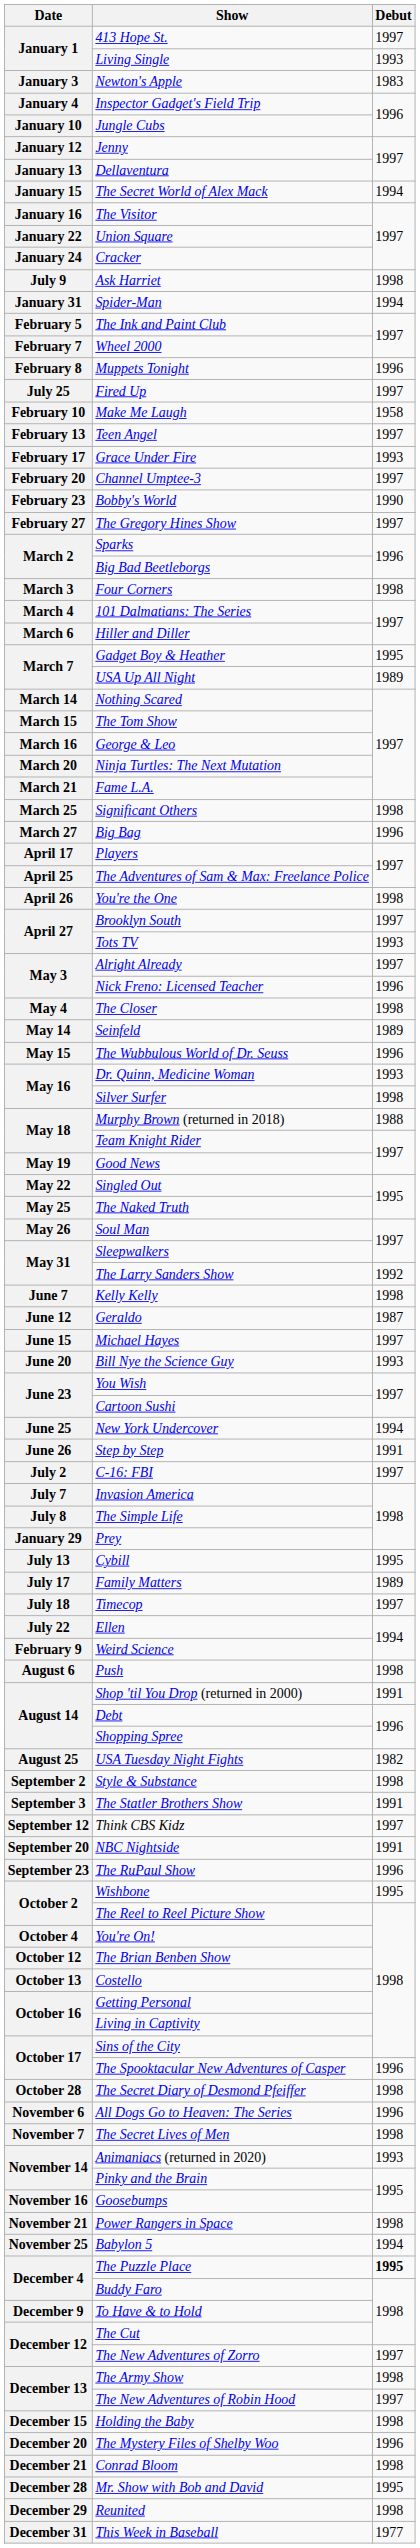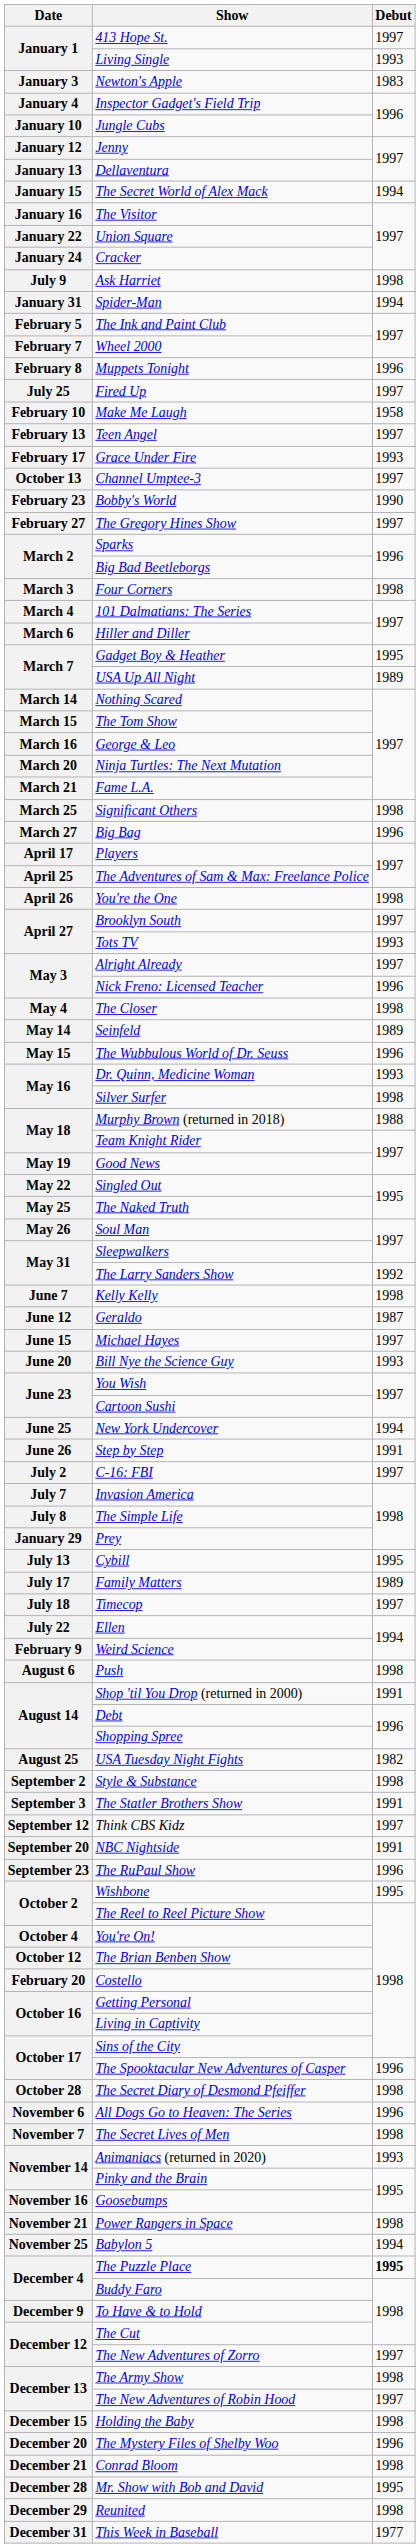 <table class="wikitable sortable">
 <tr>
 <th>Date</th>
 <th>Show</th>
 <th>Debut</th>
 </tr>
 <tr>
 <th rowspan="2">January 1</th>
 <td><em><a href='#'>413 Hope St.</a></em></td>
 <td>1997</td>
 </tr>
 <tr>
 <td><em><a href='#'>Living Single</a></em></td>
 <td>1993</td>
 </tr>
 <tr>
 <th>January 3</th>
 <td><em><a href='#'>Newton's Apple</a></em></td>
 <td>1983</td>
 </tr>
 <tr>
 <th>January 4</th>
 <td><em><a href='#'>Inspector Gadget's Field Trip</a></em></td>
 <td rowspan="2">1996</td>
 </tr>
 <tr>
 <th>January 10</th>
 <td><em><a href='#'>Jungle Cubs</a></em></td>
 </tr>
 <tr>
 <th>January 12</th>
 <td><em><a href='#'>Jenny</a></em></td>
 <td rowspan="2">1997</td>
 </tr>
 <tr>
 <th>January 13</th>
 <td><em><a href='#'>Dellaventura</a></em></td>
 </tr>
 <tr>
 <th>January 15</th>
 <td><em><a href='#'>The Secret World of Alex Mack</a></em></td>
 <td>1994</td>
 </tr>
 <tr>
 <th>January 16</th>
 <td><em><a href='#'>The Visitor</a></em></td>
 <td rowspan="3">1997</td>
 </tr>
 <tr>
 <th>January 22</th>
 <td><em><a href='#'>Union Square</a></em></td>
 </tr>
 <tr>
 <th>January 24</th>
 <td><em><a href='#'>Cracker</a></em></td>
 </tr>
 <tr>
 <th>July 9</th>
 <td><em><a href='#'>Ask Harriet</a></em></td>
 <td>1998</td>
 </tr>
 <tr>
 <th>January 31</th>
 <td><em><a href='#'>Spider-Man</a></em></td>
 <td>1994</td>
 </tr>
 <tr>
 <th>February 5</th>
 <td><em><a href='#'>The Ink and Paint Club</a></em></td>
 <td rowspan="2">1997</td>
 </tr>
 <tr>
 <th>February 7</th>
 <td><em><a href='#'>Wheel 2000</a></em></td>
 </tr>
 <tr>
 <th>February 8</th>
 <td><em><a href='#'>Muppets Tonight</a></em></td>
 <td>1996</td>
 </tr>
 <tr>
 <th>July 25</th>
 <td><em><a href='#'>Fired Up</a></em></td>
 <td>1997</td>
 </tr>
 <tr>
 <th>February 10</th>
 <td><em><a href='#'>Make Me Laugh</a></em></td>
 <td>1958</td>
 </tr>
 <tr>
 <th>February 13</th>
 <td><em><a href='#'>Teen Angel</a></em></td>
 <td>1997</td>
 </tr>
 <tr>
 <th>February 17</th>
 <td><em><a href='#'>Grace Under Fire</a></em></td>
 <td>1993</td>
 </tr>
 <tr>
-<th>February 20</th>
+<th>October 13</th>
 <td><em><a href='#'>Channel Umptee-3</a></em></td>
 <td>1997</td>
 </tr>
 <tr>
 <th>February 23</th>
 <td><em><a href='#'>Bobby's World</a></em></td>
 <td>1990</td>
 </tr>
 <tr>
 <th>February 27</th>
 <td><em><a href='#'>The Gregory Hines Show</a></em></td>
 <td>1997</td>
 </tr>
 <tr>
 <th rowspan="2">March 2</th>
 <td><em><a href='#'>Sparks</a></em></td>
 <td rowspan="2">1996</td>
 </tr>
 <tr>
 <td><em><a href='#'>Big Bad Beetleborgs</a></em></td>
 </tr>
 <tr>
 <th>March 3</th>
 <td><em><a href='#'>Four Corners</a></em></td>
 <td>1998</td>
 </tr>
 <tr>
 <th>March 4</th>
 <td><em><a href='#'>101 Dalmatians: The Series</a></em></td>
 <td rowspan="2">1997</td>
 </tr>
 <tr>
 <th>March 6</th>
 <td><em><a href='#'>Hiller and Diller</a></em></td>
 </tr>
 <tr>
 <th rowspan="2">March 7</th>
 <td><em><a href='#'>Gadget Boy & Heather</a></em></td>
 <td>1995</td>
 </tr>
 <tr>
 <td><em><a href='#'>USA Up All Night</a></em></td>
 <td>1989</td>
 </tr>
 <tr>
 <th>March 14</th>
 <td><em><a href='#'>Nothing Scared</a></em></td>
 <td rowspan="5">1997</td>
 </tr>
 <tr>
 <th>March 15</th>
 <td><em><a href='#'>The Tom Show</a></em></td>
 </tr>
 <tr>
 <th>March 16</th>
 <td><em><a href='#'>George & Leo</a></em></td>
 </tr>
 <tr>
 <th>March 20</th>
 <td><em><a href='#'>Ninja Turtles: The Next Mutation</a></em></td>
 </tr>
 <tr>
 <th>March 21</th>
 <td><em><a href='#'>Fame L.A.</a></em></td>
 </tr>
 <tr>
 <th>March 25</th>
 <td><em><a href='#'>Significant Others</a></em></td>
 <td>1998</td>
 </tr>
 <tr>
 <th>March 27</th>
 <td><em><a href='#'>Big Bag</a></em></td>
 <td>1996</td>
 </tr>
 <tr>
 <th>April 17</th>
 <td><em><a href='#'>Players</a></em></td>
 <td rowspan="2">1997</td>
 </tr>
 <tr>
 <th>April 25</th>
 <td><em><a href='#'>The Adventures of Sam & Max: Freelance Police</a></em></td>
 </tr>
 <tr>
 <th>April 26</th>
 <td><em><a href='#'>You're the One</a></em></td>
 <td>1998</td>
 </tr>
 <tr>
 <th rowspan="2">April 27</th>
 <td><em><a href='#'>Brooklyn South</a></em></td>
 <td>1997</td>
 </tr>
 <tr>
 <td><em><a href='#'>Tots TV</a></em></td>
 <td>1993</td>
 </tr>
 <tr>
 <th rowspan="2">May 3</th>
 <td><em><a href='#'>Alright Already</a></em></td>
 <td>1997</td>
 </tr>
 <tr>
 <td><em><a href='#'>Nick Freno: Licensed Teacher</a></em></td>
 <td>1996</td>
 </tr>
 <tr>
 <th>May 4</th>
 <td><em><a href='#'>The Closer</a></em></td>
 <td>1998</td>
 </tr>
 <tr>
 <th>May 14</th>
 <td><em><a href='#'>Seinfeld</a></em></td>
 <td>1989</td>
 </tr>
 <tr>
 <th>May 15</th>
 <td><em><a href='#'>The Wubbulous World of Dr. Seuss</a></em></td>
 <td>1996</td>
 </tr>
 <tr>
 <th rowspan="2">May 16</th>
 <td><em><a href='#'>Dr. Quinn, Medicine Woman</a></em></td>
 <td>1993</td>
 </tr>
 <tr>
 <td><em><a href='#'>Silver Surfer</a></em></td>
 <td>1998</td>
 </tr>
 <tr>
 <th rowspan="2">May 18</th>
 <td><em><a href='#'>Murphy Brown</a></em> (returned in 2018)</td>
 <td>1988</td>
 </tr>
 <tr>
 <td><em><a href='#'>Team Knight Rider</a></em></td>
 <td rowspan="2">1997</td>
 </tr>
 <tr>
 <th>May 19</th>
 <td><em><a href='#'>Good News</a></em></td>
 </tr>
 <tr>
 <th>May 22</th>
 <td><em><a href='#'>Singled Out</a></em></td>
 <td rowspan="2">1995</td>
 </tr>
 <tr>
 <th>May 25</th>
 <td><em><a href='#'>The Naked Truth</a></em></td>
 </tr>
 <tr>
 <th>May 26</th>
 <td><em><a href='#'>Soul Man</a></em></td>
 <td rowspan="2">1997</td>
 </tr>
 <tr>
 <th rowspan="2">May 31</th>
 <td><em><a href='#'>Sleepwalkers</a></em></td>
 </tr>
 <tr>
 <td><em><a href='#'>The Larry Sanders Show</a></em></td>
 <td>1992</td>
 </tr>
 <tr>
 <th>June 7</th>
 <td><em><a href='#'>Kelly Kelly</a></em></td>
 <td>1998</td>
 </tr>
 <tr>
 <th>June 12</th>
 <td><em><a href='#'>Geraldo</a></em></td>
 <td>1987</td>
 </tr>
 <tr>
 <th>June 15</th>
 <td><em><a href='#'>Michael Hayes</a></em></td>
 <td>1997</td>
 </tr>
 <tr>
 <th>June 20</th>
 <td><em><a href='#'>Bill Nye the Science Guy</a></em></td>
 <td>1993</td>
 </tr>
 <tr>
 <th rowspan='2'>June 23</th>
 <td><em><a href='#'>You Wish</a></em></td>
 <td rowspan='2'>1997</td>
 </tr>
 <tr>
 <td><em><a href='#'>Cartoon Sushi</a></em></td>
 </tr>
 <tr>
 <th>June 25</th>
 <td><em><a href='#'>New York Undercover</a></em></td>
 <td>1994</td>
 </tr>
 <tr>
 <th>June 26</th>
 <td><em><a href='#'>Step by Step</a></em></td>
 <td>1991</td>
 </tr>
 <tr>
 <th>July 2</th>
 <td><em><a href='#'>C-16: FBI</a></em></td>
 <td>1997</td>
 </tr>
 <tr>
 <th>July 7</th>
 <td><em><a href='#'>Invasion America</a></em></td>
 <td rowspan="3">1998</td>
 </tr>
 <tr>
 <th>July 8</th>
 <td><em><a href='#'>The Simple Life</a></em></td>
 </tr>
 <tr>
 <th>January 29</th>
 <td><em><a href='#'>Prey</a></em></td>
 </tr>
 <tr>
 <th>July 13</th>
 <td><em><a href='#'>Cybill</a></em></td>
 <td>1995</td>
 </tr>
 <tr>
 <th>July 17</th>
 <td><em><a href='#'>Family Matters</a></em></td>
 <td>1989</td>
 </tr>
 <tr>
 <th>July 18</th>
 <td><em><a href='#'>Timecop</a></em></td>
 <td>1997</td>
 </tr>
 <tr>
 <th>July 22</th>
 <td><em><a href='#'>Ellen</a></em></td>
 <td rowspan="2">1994</td>
 </tr>
 <tr>
 <th>February 9</th>
 <td><em><a href='#'>Weird Science</a></em></td>
 </tr>
 <tr>
 <th>August 6</th>
 <td><em><a href='#'>Push</a></em></td>
 <td>1998</td>
 </tr>
 <tr>
 <th rowspan="3">August 14</th>
 <td><em><a href='#'>Shop 'til You Drop</a></em> (returned in 2000)</td>
 <td>1991</td>
 </tr>
 <tr>
 <td><em><a href='#'>Debt</a></em></td>
 <td rowspan="2">1996</td>
 </tr>
 <tr>
 <td><em><a href='#'>Shopping Spree</a></em></td>
 </tr>
 <tr>
 <th>August 25</th>
 <td><em><a href='#'>USA Tuesday Night Fights</a></em></td>
 <td>1982</td>
 </tr>
 <tr>
 <th>September 2</th>
 <td><em><a href='#'>Style & Substance</a></em></td>
 <td>1998</td>
 </tr>
 <tr>
 <th>September 3</th>
 <td><em><a href='#'>The Statler Brothers Show</a></em></td>
 <td>1991</td>
 </tr>
 <tr>
 <th>September 12</th>
 <td><em>Think CBS Kidz</em></td>
 <td>1997</td>
 </tr>
 <tr>
 <th>September 20</th>
 <td><em><a href='#'>NBC Nightside</a></em></td>
 <td>1991</td>
 </tr>
 <tr>
 <th>September 23</th>
 <td><em><a href='#'>The RuPaul Show</a></em></td>
 <td>1996</td>
 </tr>
 <tr>
 <th rowspan="2">October 2</th>
 <td><em><a href='#'>Wishbone</a></em></td>
 <td>1995</td>
 </tr>
 <tr>
 <td><em><a href='#'>The Reel to Reel Picture Show</a></em></td>
 <td rowspan="7">1998</td>
 </tr>
 <tr>
 <th>October 4</th>
 <td><em><a href='#'>You're On!</a></em></td>
 </tr>
 <tr>
 <th>October 12</th>
 <td><em><a href='#'>The Brian Benben Show</a></em></td>
 </tr>
 <tr>
-<th>October 13</th>
+<th>February 20</th>
 <td><em><a href='#'>Costello</a></em></td>
 </tr>
 <tr>
 <th rowspan="2">October 16</th>
 <td><em><a href='#'>Getting Personal</a></em></td>
 </tr>
 <tr>
 <td><em><a href='#'>Living in Captivity</a></em></td>
 </tr>
 <tr>
 <th rowspan="2">October 17</th>
 <td><em><a href='#'>Sins of the City</a></em></td>
 </tr>
 <tr>
 <td><em><a href='#'>The Spooktacular New Adventures of Casper</a></em></td>
 <td>1996</td>
 </tr>
 <tr>
 <th>October 28</th>
 <td><em><a href='#'>The Secret Diary of Desmond Pfeiffer</a></em></td>
 <td>1998</td>
 </tr>
 <tr>
 <th>November 6</th>
 <td><em><a href='#'>All Dogs Go to Heaven: The Series</a></em></td>
 <td>1996</td>
 </tr>
 <tr>
 <th>November 7</th>
 <td><em><a href='#'>The Secret Lives of Men</a></em></td>
 <td>1998</td>
 </tr>
 <tr>
 <th rowspan="2">November 14</th>
 <td><em><a href='#'>Animaniacs</a></em> (returned in 2020)</td>
 <td>1993</td>
 </tr>
 <tr>
 <td><em><a href='#'>Pinky and the Brain</a></em></td>
 <td rowspan="2">1995</td>
 </tr>
 <tr>
 <th>November 16</th>
 <td><em><a href='#'>Goosebumps</a></em></td>
 </tr>
 <tr>
 <th>November 21</th>
 <td><em><a href='#'>Power Rangers in Space</a></em></td>
 <td>1998</td>
 </tr>
 <tr>
 <th>November 25</th>
 <td><em><a href='#'>Babylon 5</a></em></td>
 <td>1994</td>
 </tr>
 <tr>
 <th rowspan="2">December 4</th>
 <td><em><a href='#'>The Puzzle Place</a></em></td>
 <td><strong>1995</strong></td>
 </tr>
 <tr>
 <td><em><a href='#'>Buddy Faro</a></em></td>
 <td rowspan="3">1998</td>
 </tr>
 <tr>
 <th>December 9</th>
 <td><em><a href='#'>To Have & to Hold</a></em></td>
 </tr>
 <tr>
 <th rowspan="2">December 12</th>
 <td><em><a href='#'>The Cut</a></em></td>
 </tr>
 <tr>
 <td><em><a href='#'>The New Adventures of Zorro</a></em></td>
 <td>1997</td>
 </tr>
 <tr>
 <th rowspan="2">December 13</th>
 <td><em><a href='#'>The Army Show</a></em></td>
 <td>1998</td>
 </tr>
 <tr>
 <td><em><a href='#'>The New Adventures of Robin Hood</a></em></td>
 <td>1997</td>
 </tr>
 <tr>
 <th>December 15</th>
 <td><em><a href='#'>Holding the Baby</a></em></td>
 <td>1998</td>
 </tr>
 <tr>
 <th>December 20</th>
 <td><em><a href='#'>The Mystery Files of Shelby Woo</a></em></td>
 <td>1996</td>
 </tr>
 <tr>
 <th>December 21</th>
 <td><em><a href='#'>Conrad Bloom</a></em></td>
 <td>1998</td>
 </tr>
 <tr>
 <th>December 28</th>
 <td><em><a href='#'>Mr. Show with Bob and David</a></em></td>
 <td>1995</td>
 </tr>
 <tr>
 <th>December 29</th>
 <td><em><a href='#'>Reunited</a></em></td>
 <td>1998</td>
 </tr>
 <tr>
 <th>December 31</th>
 <td><em><a href='#'>This Week in Baseball</a></em></td>
 <td>1977</td>
 </tr>
 </table>
